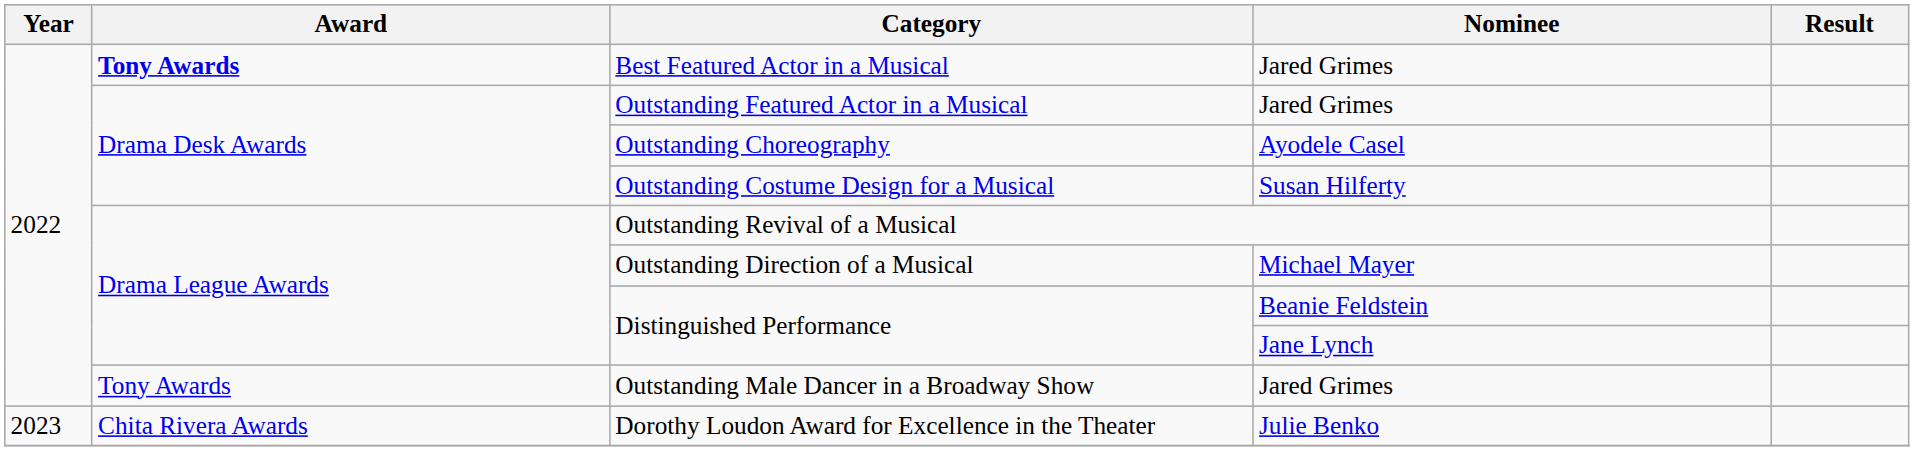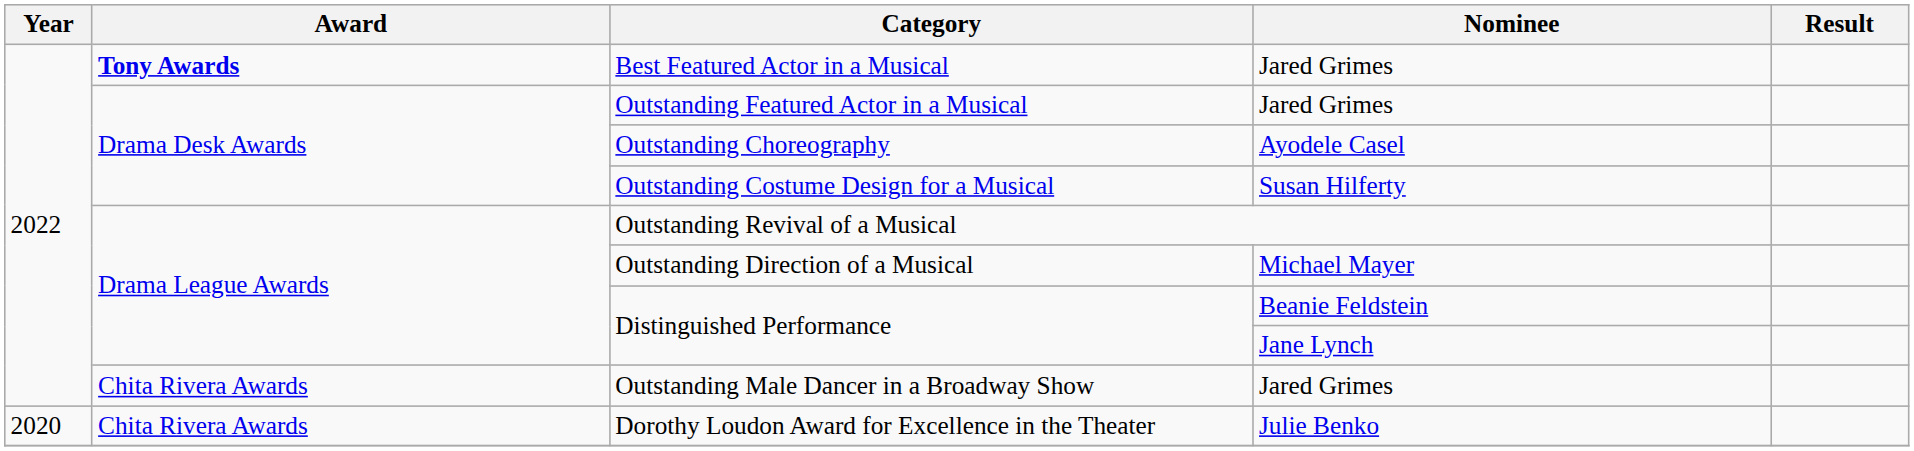 <table class="wikitable">
 <tr>
 <th scope="col" style="width:3em;">Year</th>
 <th scope="col" style="width:20em;">Award</th>
 <th scope="col" style="width:25em;">Category</th>
 <th scope="col" style="width:20em;">Nominee</th>
 <th scope="col" style="width:5em;">Result</th>
 </tr>
 <tr>
 <td rowspan="9">2022</td>
 <td><strong><a href='#'>Tony Awards</a></strong></td>
 <td><a href='#'>Best Featured Actor in a Musical</a></td>
 <td>Jared Grimes</td>
 <td></td>
 </tr>
 <tr>
 <td rowspan="3"><a href='#'>Drama Desk Awards</a></td>
 <td><a href='#'>Outstanding Featured Actor in a Musical</a></td>
 <td>Jared Grimes</td>
 <td></td>
 </tr>
 <tr>
 <td><a href='#'>Outstanding Choreography</a></td>
 <td><a href='#'>Ayodele Casel</a></td>
 <td></td>
 </tr>
 <tr>
 <td><a href='#'>Outstanding Costume Design for a Musical</a></td>
 <td><a href='#'>Susan Hilferty</a></td>
 <td></td>
 </tr>
 <tr>
 <td rowspan="4"><a href='#'>Drama League Awards</a></td>
 <td colspan="2">Outstanding Revival of a Musical</td>
 <td></td>
 </tr>
 <tr>
 <td>Outstanding Direction of a Musical</td>
 <td><a href='#'>Michael Mayer</a></td>
 <td></td>
 </tr>
 <tr>
 <td rowspan="2">Distinguished Performance</td>
 <td><a href='#'>Beanie Feldstein</a></td>
 <td></td>
 </tr>
 <tr>
 <td><a href='#'>Jane Lynch</a></td>
 <td></td>
 </tr>
 <tr>
-<td><a href='#'>Tony Awards</a></td>
+<td><a href='#'>Chita Rivera Awards</a></td>
 <td>Outstanding Male Dancer in a Broadway Show</td>
 <td>Jared Grimes</td>
 <td></td>
 </tr>
 <tr>
-<td>2023</td>
+<td>2020</td>
 <td><a href='#'>Chita Rivera Awards</a></td>
 <td>Dorothy Loudon Award for Excellence in the Theater</td>
 <td><a href='#'>Julie Benko</a></td>
 <td></td>
 </tr>
 <tr>
 </tr>
 </table>
